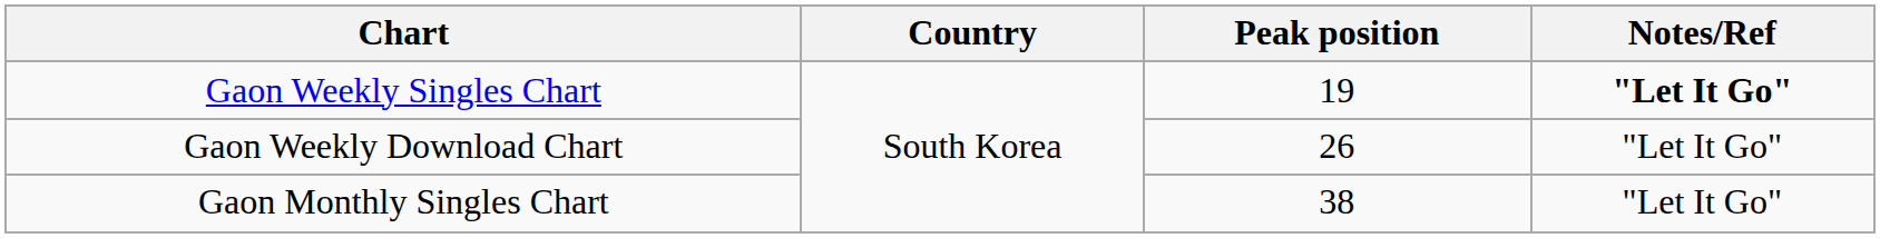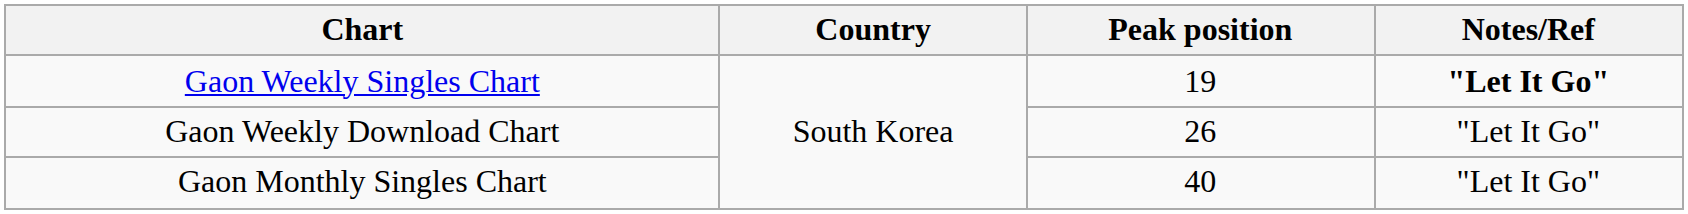 <table class="wikitable" style="text-align:center; width:95%">
 <tr>
 <th>Chart</th>
 <th>Country</th>
 <th>Peak position</th>
 <th>Notes/Ref</th>
 </tr>
 <tr>
 <td><a href='#'>Gaon Weekly Singles Chart</a></td>
 <td rowspan=4>South Korea</td>
 <td>19</td>
 <td><strong>"Let It Go"</strong></td>
 </tr>
 <tr>
 <td>Gaon Weekly Download Chart</td>
 <td>26</td>
 <td>"Let It Go"</td>
 </tr>
 <tr>
 <td>Gaon Monthly Singles Chart</td>
-<td>38</td>
+<td>40</td>
 <td>"Let It Go"</td>
 </tr>
 </table>
